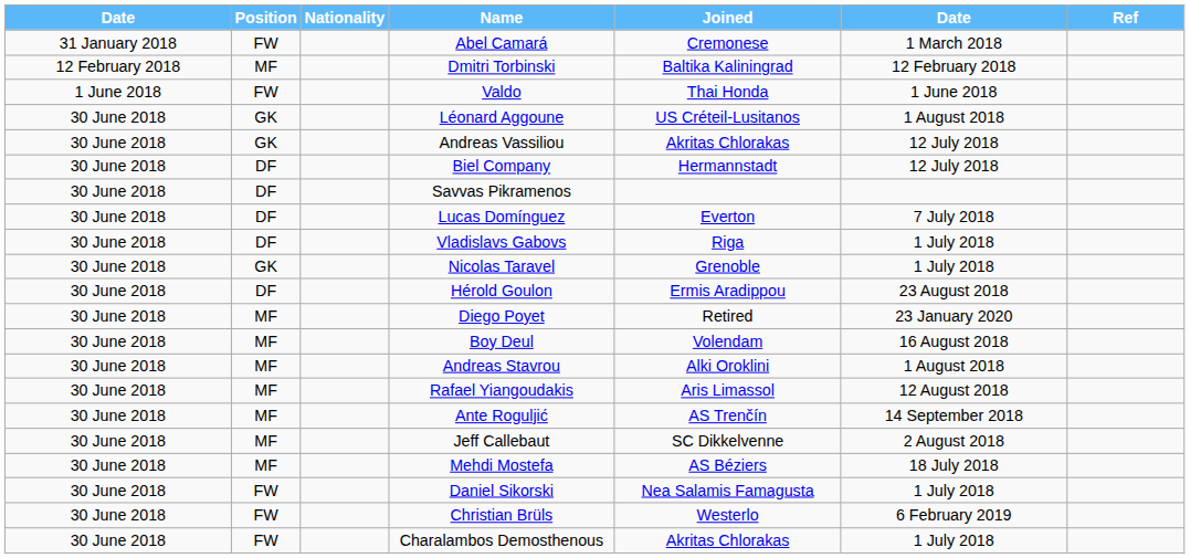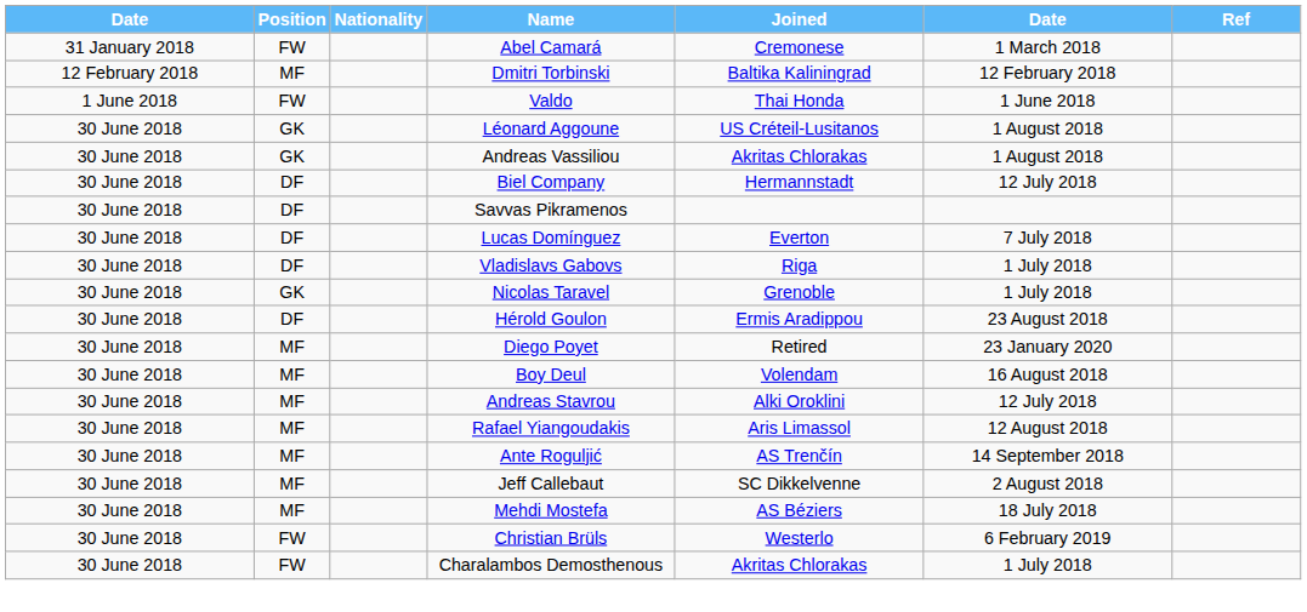 <table class="wikitable"  style="text-align:center; font-size:90%; ">
 <tr>
 <th style="background:#5BB8F8; color:white; width:200px;">Date</th>
 <th style="background:#5BB8F8; color:white; width:50px;">Position</th>
 <th style="background:#5BB8F8; color:white; width:50px;">Nationality</th>
 <th style="background:#5BB8F8; color:white; width:200px;">Name</th>
 <th style="background:#5BB8F8; color:white; width:200px;">Joined</th>
 <th style="background:#5BB8F8; color:white; width:200px;">Date</th>
 <th style="background:#5BB8F8; color:white; width:100px;">Ref</th>
 </tr>
 <tr>
 <td>31 January 2018</td>
 <td>FW</td>
 <td></td>
 <td><a href='#'>Abel Camará</a></td>
 <td><a href='#'>Cremonese</a></td>
 <td>1 March 2018</td>
 <td></td>
 </tr>
 <tr>
 <td>12 February 2018</td>
 <td>MF</td>
 <td></td>
 <td><a href='#'>Dmitri Torbinski</a></td>
 <td><a href='#'>Baltika Kaliningrad</a></td>
 <td>12 February 2018</td>
 <td></td>
 </tr>
 <tr>
 <td>1 June 2018</td>
 <td>FW</td>
 <td></td>
 <td><a href='#'>Valdo</a></td>
 <td><a href='#'>Thai Honda</a></td>
 <td>1 June 2018</td>
 <td></td>
 </tr>
 <tr>
 <td>30 June 2018</td>
 <td>GK</td>
 <td></td>
 <td><a href='#'>Léonard Aggoune</a></td>
 <td><a href='#'>US Créteil-Lusitanos</a></td>
 <td>1 August 2018</td>
 <td></td>
 </tr>
 <tr>
 <td>30 June 2018</td>
 <td>GK</td>
 <td></td>
 <td>Andreas Vassiliou</td>
 <td><a href='#'>Akritas Chlorakas</a></td>
-<td>12 July 2018</td>
+<td>1 August 2018</td>
 <td></td>
 </tr>
 <tr>
 <td>30 June 2018</td>
 <td>DF</td>
 <td></td>
 <td><a href='#'>Biel Company</a></td>
 <td><a href='#'>Hermannstadt</a></td>
 <td>12 July 2018</td>
 <td></td>
 </tr>
 <tr>
 <td>30 June 2018</td>
 <td>DF</td>
 <td></td>
 <td>Savvas Pikramenos</td>
 <td></td>
 <td></td>
 <td></td>
 </tr>
 <tr>
 <td>30 June 2018</td>
 <td>DF</td>
 <td></td>
 <td><a href='#'>Lucas Domínguez</a></td>
 <td><a href='#'>Everton</a></td>
 <td>7 July 2018</td>
 <td></td>
 </tr>
 <tr>
 <td>30 June 2018</td>
 <td>DF</td>
 <td></td>
 <td><a href='#'>Vladislavs Gabovs</a></td>
 <td><a href='#'>Riga</a></td>
 <td>1 July 2018</td>
 <td></td>
 </tr>
 <tr>
 <td>30 June 2018</td>
 <td>GK</td>
 <td></td>
 <td><a href='#'>Nicolas Taravel</a></td>
 <td><a href='#'>Grenoble</a></td>
 <td>1 July 2018</td>
 <td></td>
 </tr>
 <tr>
 <td>30 June 2018</td>
 <td>DF</td>
 <td></td>
 <td><a href='#'>Hérold Goulon</a></td>
 <td><a href='#'>Ermis Aradippou</a></td>
 <td>23 August 2018</td>
 <td></td>
 </tr>
 <tr>
 <td>30 June 2018</td>
 <td>MF</td>
 <td></td>
 <td><a href='#'>Diego Poyet</a></td>
 <td>Retired</td>
 <td>23 January 2020</td>
 <td></td>
 </tr>
 <tr>
 <td>30 June 2018</td>
 <td>MF</td>
 <td></td>
 <td><a href='#'>Boy Deul</a></td>
 <td><a href='#'>Volendam</a></td>
 <td>16 August 2018</td>
 <td></td>
 </tr>
 <tr>
 <td>30 June 2018</td>
 <td>MF</td>
 <td></td>
 <td><a href='#'>Andreas Stavrou</a></td>
 <td><a href='#'>Alki Oroklini</a></td>
-<td>1 August 2018</td>
+<td>12 July 2018</td>
 <td></td>
 </tr>
 <tr>
 <td>30 June 2018</td>
 <td>MF</td>
 <td></td>
 <td><a href='#'>Rafael Yiangoudakis</a></td>
 <td><a href='#'>Aris Limassol</a></td>
 <td>12 August 2018</td>
 <td></td>
 </tr>
 <tr>
 <td>30 June 2018</td>
 <td>MF</td>
 <td></td>
 <td><a href='#'>Ante Roguljić</a></td>
 <td><a href='#'>AS Trenčín</a></td>
 <td>14 September 2018</td>
 <td></td>
 </tr>
 <tr>
 <td>30 June 2018</td>
 <td>MF</td>
 <td></td>
 <td>Jeff Callebaut</td>
 <td>SC Dikkelvenne</td>
 <td>2 August 2018</td>
 <td></td>
 </tr>
 <tr>
 <td>30 June 2018</td>
 <td>MF</td>
 <td></td>
 <td><a href='#'>Mehdi Mostefa</a></td>
 <td><a href='#'>AS Béziers</a></td>
 <td>18 July 2018</td>
 <td></td>
 </tr>
 <tr>
 <td>30 June 2018</td>
 <td>FW</td>
 <td></td>
-<td><a href='#'>Daniel Sikorski</a></td>
-<td><a href='#'>Nea Salamis Famagusta</a></td>
-<td>1 July 2018</td>
-<td></td>
-</tr>
-<tr>
-<td>30 June 2018</td>
-<td>FW</td>
-<td></td>
 <td><a href='#'>Christian Brüls</a></td>
 <td><a href='#'>Westerlo</a></td>
 <td>6 February 2019</td>
 <td></td>
 </tr>
 <tr>
 <td>30 June 2018</td>
 <td>FW</td>
 <td></td>
 <td>Charalambos Demosthenous</td>
 <td><a href='#'>Akritas Chlorakas</a></td>
 <td>1 July 2018</td>
 <td></td>
 </tr>
 </table>
